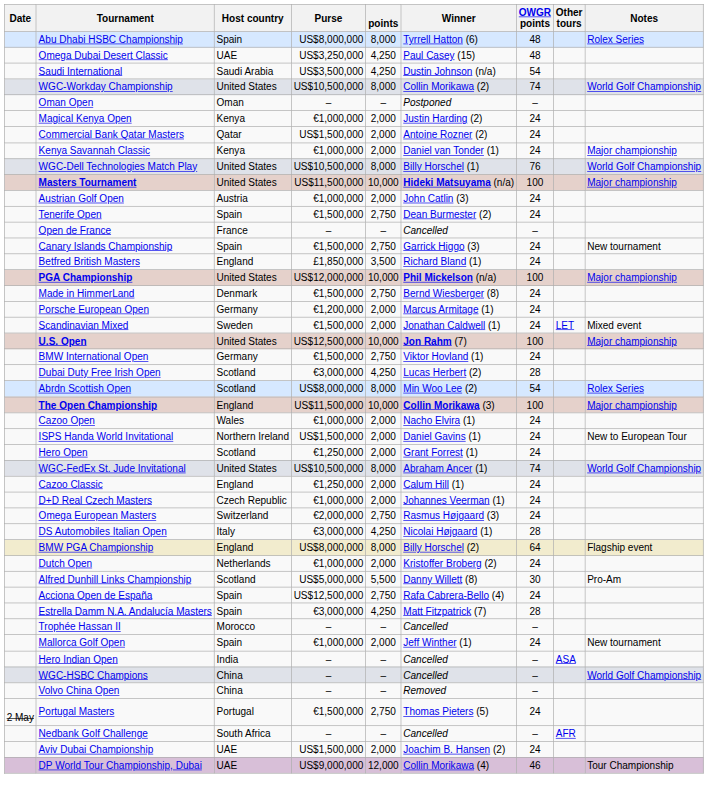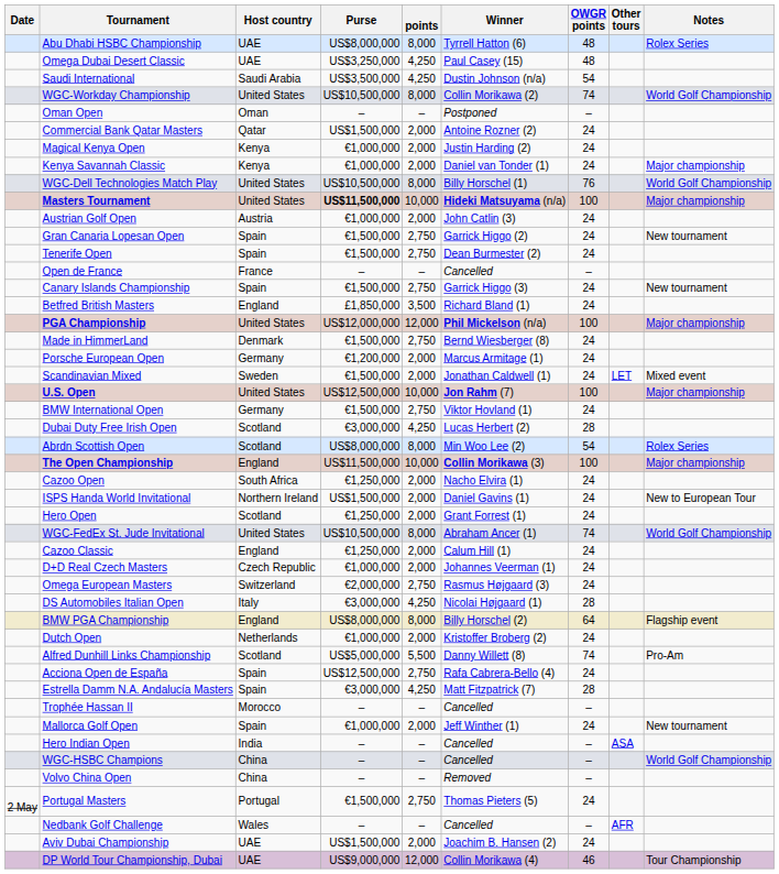 <table class="wikitable" style="font-size:95%">
 <tr>
 <th>Date</th>
 <th>Tournament</th>
 <th>Host country</th>
 <th>Purse</th>
 <th><br>points</th>
 <th>Winner</th>
 <th><a href='#'>OWGR</a><br>points</th>
 <th>Other<br>tours</th>
 <th>Notes</th>
 </tr>
 <tr style="background:#D6E8FF;">
 <td></td>
 <td><a href='#'>Abu Dhabi HSBC Championship</a></td>
-<td>Spain</td>
+<td>UAE</td>
 <td align=right>US$8,000,000</td>
 <td align=center>8,000</td>
 <td> <a href='#'>Tyrrell Hatton</a> (6)</td>
 <td align=center>48</td>
 <td></td>
 <td><a href='#'>Rolex Series</a></td>
 </tr>
 <tr>
 <td></td>
 <td><a href='#'>Omega Dubai Desert Classic</a></td>
 <td>UAE</td>
 <td align=right>US$3,250,000</td>
 <td align=center>4,250</td>
 <td> <a href='#'>Paul Casey</a> (15)</td>
 <td align=center>48</td>
 <td></td>
 <td></td>
 </tr>
 <tr>
 <td></td>
 <td><a href='#'>Saudi International</a></td>
 <td>Saudi Arabia</td>
 <td align=right>US$3,500,000</td>
 <td align=center>4,250</td>
 <td> <a href='#'>Dustin Johnson</a> (n/a)</td>
 <td align=center>54</td>
 <td></td>
 <td></td>
 </tr>
 <tr style="background:#dfe2e9;">
 <td></td>
 <td><a href='#'>WGC-Workday Championship</a></td>
 <td>United States</td>
 <td align=right>US$10,500,000</td>
 <td align=center>8,000</td>
 <td> <a href='#'>Collin Morikawa</a> (2)</td>
 <td align=center>74</td>
 <td></td>
 <td><a href='#'>World Golf Championship</a></td>
 </tr>
 <tr>
 <td><s></s></td>
 <td><a href='#'>Oman Open</a></td>
 <td>Oman</td>
 <td align=center>–</td>
 <td align=center>–</td>
 <td><em>Postponed</em></td>
 <td align=center>–</td>
 <td></td>
 <td></td>
 </tr>
 <tr>
 <td></td>
-<td><a href='#'>Magical Kenya Open</a></td>
-<td>Kenya</td>
-<td align=right>€1,000,000</td>
+<td><a href='#'>Commercial Bank Qatar Masters</a></td>
+<td>Qatar</td>
+<td align=right>US$1,500,000</td>
 <td align=center>2,000</td>
-<td> <a href='#'>Justin Harding</a> (2)</td>
+<td> <a href='#'>Antoine Rozner</a> (2)</td>
 <td align=center>24</td>
 <td></td>
 <td></td>
 </tr>
 <tr>
 <td></td>
-<td><a href='#'>Commercial Bank Qatar Masters</a></td>
-<td>Qatar</td>
-<td align=right>US$1,500,000</td>
+<td><a href='#'>Magical Kenya Open</a></td>
+<td>Kenya</td>
+<td align=right>€1,000,000</td>
 <td align=center>2,000</td>
-<td> <a href='#'>Antoine Rozner</a> (2)</td>
+<td> <a href='#'>Justin Harding</a> (2)</td>
 <td align=center>24</td>
 <td></td>
 <td></td>
 </tr>
 <tr>
 <td></td>
 <td><a href='#'>Kenya Savannah Classic</a></td>
 <td>Kenya</td>
 <td align=right>€1,000,000</td>
 <td align=center>2,000</td>
 <td> <a href='#'>Daniel van Tonder</a> (1)</td>
 <td align=center>24</td>
 <td></td>
 <td><a href='#'>Major championship</a></td>
 </tr>
 <tr style="background:#dfe2e9;">
 <td></td>
 <td><a href='#'>WGC-Dell Technologies Match Play</a></td>
 <td>United States</td>
 <td align=right>US$10,500,000</td>
 <td align=center>8,000</td>
 <td> <a href='#'>Billy Horschel</a> (1)</td>
 <td align=center>76</td>
 <td></td>
 <td><a href='#'>World Golf Championship</a></td>
 </tr>
 <tr style="background:#e5d1cb;">
 <td></td>
 <td><strong><a href='#'>Masters Tournament</a></strong></td>
 <td>United States</td>
-<td align=right>US$11,500,000</td>
+<td align=right><strong>US$11,500,000</strong></td>
 <td align=center>10,000</td>
 <td> <strong><a href='#'>Hideki Matsuyama</a></strong> (n/a)</td>
 <td align=center>100</td>
 <td></td>
 <td><a href='#'>Major championship</a></td>
 </tr>
 <tr>
 <td></td>
 <td><a href='#'>Austrian Golf Open</a></td>
 <td>Austria</td>
 <td align=right>€1,000,000</td>
 <td align=center>2,000</td>
 <td> <a href='#'>John Catlin</a> (3)</td>
 <td align=center>24</td>
 <td></td>
 <td></td>
+</tr>
+<tr>
+<td></td>
+<td><a href='#'>Gran Canaria Lopesan Open</a></td>
+<td>Spain</td>
+<td align=right>€1,500,000</td>
+<td align=center>2,750</td>
+<td> <a href='#'>Garrick Higgo</a> (2)</td>
+<td align=center>24</td>
+<td></td>
+<td>New tournament</td>
 </tr>
 <tr>
 <td><br><s></s></td>
 <td><a href='#'>Tenerife Open</a></td>
 <td>Spain</td>
 <td align=right>€1,500,000</td>
 <td align=center>2,750</td>
 <td> <a href='#'>Dean Burmester</a> (2)</td>
 <td align=center>24</td>
 <td></td>
 <td></td>
 </tr>
 <tr>
 <td><s></s></td>
 <td><a href='#'>Open de France</a></td>
 <td>France</td>
 <td align=center>–</td>
 <td align=center>–</td>
 <td><em>Cancelled</em></td>
 <td align=center>–</td>
 <td></td>
 <td></td>
 </tr>
 <tr>
 <td></td>
 <td><a href='#'>Canary Islands Championship</a></td>
 <td>Spain</td>
 <td align=right>€1,500,000</td>
 <td align=center>2,750</td>
 <td> <a href='#'>Garrick Higgo</a> (3)</td>
 <td align=center>24</td>
 <td></td>
 <td>New tournament</td>
 </tr>
 <tr>
 <td></td>
 <td><a href='#'>Betfred British Masters</a></td>
 <td>England</td>
 <td align=right>£1,850,000</td>
 <td align=center>3,500</td>
 <td> <a href='#'>Richard Bland</a> (1)</td>
 <td align=center>24</td>
 <td></td>
 <td></td>
 </tr>
 <tr style="background:#e5d1cb;">
 <td></td>
 <td><strong><a href='#'>PGA Championship</a></strong></td>
 <td>United States</td>
 <td align=right>US$12,000,000</td>
-<td align=center>10,000</td>
+<td align=center>12,000</td>
 <td> <strong><a href='#'>Phil Mickelson</a></strong> (n/a)</td>
 <td align=center>100</td>
 <td></td>
 <td><a href='#'>Major championship</a></td>
 </tr>
 <tr>
 <td></td>
 <td><a href='#'>Made in HimmerLand</a></td>
 <td>Denmark</td>
 <td align=right>€1,500,000</td>
 <td align=center>2,750</td>
 <td> <a href='#'>Bernd Wiesberger</a> (8)</td>
 <td align=center>24</td>
 <td></td>
 <td></td>
 </tr>
 <tr>
 <td></td>
 <td><a href='#'>Porsche European Open</a></td>
 <td>Germany</td>
 <td align=right>€1,200,000</td>
 <td align=center>2,000</td>
 <td> <a href='#'>Marcus Armitage</a> (1)</td>
 <td align=center>24</td>
 <td></td>
 <td></td>
 </tr>
 <tr>
 <td></td>
 <td><a href='#'>Scandinavian Mixed</a></td>
 <td>Sweden</td>
 <td align=right>€1,500,000</td>
 <td align=center>2,000</td>
 <td> <a href='#'>Jonathan Caldwell</a> (1)</td>
 <td align=center>24</td>
 <td><a href='#'>LET</a></td>
 <td>Mixed event</td>
 </tr>
 <tr style="background:#e5d1cb;">
 <td></td>
 <td><strong><a href='#'>U.S. Open</a></strong></td>
 <td>United States</td>
 <td align=right>US$12,500,000</td>
 <td align=center>10,000</td>
 <td> <strong><a href='#'>Jon Rahm</a></strong> (7)</td>
 <td align=center>100</td>
 <td></td>
 <td><a href='#'>Major championship</a></td>
 </tr>
 <tr>
 <td></td>
 <td><a href='#'>BMW International Open</a></td>
 <td>Germany</td>
 <td align=right>€1,500,000</td>
 <td align=center>2,750</td>
 <td> <a href='#'>Viktor Hovland</a> (1)</td>
 <td align=center>24</td>
 <td></td>
 <td></td>
 </tr>
 <tr>
 <td></td>
 <td><a href='#'>Dubai Duty Free Irish Open</a></td>
 <td>Scotland</td>
 <td align=right>€3,000,000</td>
 <td align=center>4,250</td>
 <td> <a href='#'>Lucas Herbert</a> (2)</td>
 <td align=center>28</td>
 <td></td>
 <td></td>
 </tr>
 <tr style="background:#D6E8FF;">
 <td></td>
 <td><a href='#'>Abrdn Scottish Open</a></td>
 <td>Scotland</td>
 <td align=right>US$8,000,000</td>
 <td align=center>8,000</td>
 <td> <a href='#'>Min Woo Lee</a> (2)</td>
 <td align=center>54</td>
 <td></td>
 <td><a href='#'>Rolex Series</a></td>
 </tr>
 <tr style="background:#e5d1cb;">
 <td></td>
 <td><strong><a href='#'>The Open Championship</a></strong></td>
 <td>England</td>
 <td align=right>US$11,500,000</td>
 <td align=center>10,000</td>
 <td> <strong><a href='#'>Collin Morikawa</a></strong> (3)</td>
 <td align=center>100</td>
 <td></td>
 <td><a href='#'>Major championship</a></td>
 </tr>
 <tr>
 <td></td>
 <td><a href='#'>Cazoo Open</a></td>
-<td>Wales</td>
-<td align=right>€1,000,000</td>
+<td>South Africa</td>
+<td align=right>€1,250,000</td>
 <td align=center>2,000</td>
 <td> <a href='#'>Nacho Elvira</a> (1)</td>
 <td align=center>24</td>
 <td></td>
 <td></td>
 </tr>
 <tr>
 <td></td>
 <td><a href='#'>ISPS Handa World Invitational</a></td>
 <td>Northern Ireland</td>
 <td align=right>US$1,500,000</td>
 <td align=center>2,000</td>
 <td> <a href='#'>Daniel Gavins</a> (1)</td>
 <td align=center>24</td>
 <td></td>
 <td>New to European Tour</td>
 </tr>
 <tr>
 <td></td>
 <td><a href='#'>Hero Open</a></td>
 <td>Scotland</td>
 <td align=right>€1,250,000</td>
 <td align=center>2,000</td>
 <td> <a href='#'>Grant Forrest</a> (1)</td>
 <td align=center>24</td>
 <td></td>
 <td></td>
 </tr>
 <tr style="background:#dfe2e9;">
 <td></td>
 <td><a href='#'>WGC-FedEx St. Jude Invitational</a></td>
 <td>United States</td>
 <td align=right>US$10,500,000</td>
 <td align=center>8,000</td>
 <td> <a href='#'>Abraham Ancer</a> (1)</td>
 <td align=center>74</td>
 <td></td>
 <td><a href='#'>World Golf Championship</a></td>
 </tr>
 <tr>
 <td></td>
 <td><a href='#'>Cazoo Classic</a></td>
 <td>England</td>
 <td align=right>€1,250,000</td>
 <td align=center>2,000</td>
 <td> <a href='#'>Calum Hill</a> (1)</td>
 <td align=center>24</td>
 <td></td>
 <td></td>
 </tr>
 <tr>
 <td></td>
 <td><a href='#'>D+D Real Czech Masters</a></td>
 <td>Czech Republic</td>
 <td align=right>€1,000,000</td>
 <td align=center>2,000</td>
 <td> <a href='#'>Johannes Veerman</a> (1)</td>
 <td align=center>24</td>
 <td></td>
 <td></td>
 </tr>
 <tr>
 <td></td>
 <td><a href='#'>Omega European Masters</a></td>
 <td>Switzerland</td>
 <td align=right>€2,000,000</td>
 <td align=center>2,750</td>
 <td> <a href='#'>Rasmus Højgaard</a> (3)</td>
 <td align=center>24</td>
 <td></td>
 <td></td>
 </tr>
 <tr>
 <td></td>
 <td><a href='#'>DS Automobiles Italian Open</a></td>
 <td>Italy</td>
 <td align=right>€3,000,000</td>
 <td align=center>4,250</td>
 <td> <a href='#'>Nicolai Højgaard</a> (1)</td>
 <td align=center>28</td>
 <td></td>
 <td></td>
 </tr>
 <tr style="background:#f2ecce;">
 <td></td>
 <td><a href='#'>BMW PGA Championship</a></td>
 <td>England</td>
 <td align=right>US$8,000,000</td>
 <td align=center>8,000</td>
 <td> <a href='#'>Billy Horschel</a> (2)</td>
 <td align=center>64</td>
 <td></td>
 <td>Flagship event</td>
 </tr>
 <tr>
 <td></td>
 <td><a href='#'>Dutch Open</a></td>
 <td>Netherlands</td>
 <td align=right>€1,000,000</td>
 <td align=center>2,000</td>
 <td> <a href='#'>Kristoffer Broberg</a> (2)</td>
 <td align=center>24</td>
 <td></td>
 <td></td>
 </tr>
 <tr>
 <td></td>
 <td><a href='#'>Alfred Dunhill Links Championship</a></td>
 <td>Scotland</td>
 <td align=right>US$5,000,000</td>
 <td align=center>5,500</td>
 <td> <a href='#'>Danny Willett</a> (8)</td>
-<td align=center>30</td>
+<td align=center>74</td>
 <td></td>
 <td>Pro-Am</td>
 </tr>
 <tr>
 <td></td>
 <td><a href='#'>Acciona Open de España</a></td>
 <td>Spain</td>
 <td align=right>US$12,500,000</td>
 <td align=center>2,750</td>
 <td> <a href='#'>Rafa Cabrera-Bello</a> (4)</td>
 <td align=center>24</td>
 <td></td>
 <td></td>
 </tr>
 <tr>
 <td></td>
 <td><a href='#'>Estrella Damm N.A. Andalucía Masters</a></td>
 <td>Spain</td>
 <td align=right>€3,000,000</td>
 <td align=center>4,250</td>
 <td> <a href='#'>Matt Fitzpatrick</a> (7)</td>
 <td align=center>28</td>
 <td></td>
 <td></td>
 </tr>
 <tr>
 <td><s></s></td>
 <td><a href='#'>Trophée Hassan II</a></td>
 <td>Morocco</td>
 <td align=center>–</td>
 <td align=center>–</td>
 <td><em>Cancelled</em></td>
 <td align=center>–</td>
 <td></td>
 <td></td>
 </tr>
 <tr>
 <td></td>
 <td><a href='#'>Mallorca Golf Open</a></td>
 <td>Spain</td>
 <td align=right>€1,000,000</td>
 <td align=center>2,000</td>
 <td> <a href='#'>Jeff Winther</a> (1)</td>
 <td align=center>24</td>
 <td></td>
 <td>New tournament</td>
 </tr>
 <tr>
 <td><s></s></td>
 <td><a href='#'>Hero Indian Open</a></td>
 <td>India</td>
 <td align=center>–</td>
 <td align=center>–</td>
 <td><em>Cancelled</em></td>
 <td align=center>–</td>
 <td><a href='#'>ASA</a></td>
 <td></td>
 </tr>
 <tr style="background:#dfe2e9;">
 <td><s></s></td>
 <td><a href='#'>WGC-HSBC Champions</a></td>
 <td>China</td>
 <td align=center>–</td>
 <td align=center>–</td>
 <td><em>Cancelled</em></td>
 <td align=center>–</td>
 <td></td>
 <td><a href='#'>World Golf Championship</a></td>
 </tr>
 <tr>
 <td><s></s></td>
 <td><a href='#'>Volvo China Open</a></td>
 <td>China</td>
 <td align=center>–</td>
 <td align=center>–</td>
 <td><em>Removed</em></td>
 <td align=center>–</td>
 <td></td>
 <td></td>
 </tr>
 <tr>
 <td><br><s>2 May</s></td>
 <td><a href='#'>Portugal Masters</a></td>
 <td>Portugal</td>
 <td align=right>€1,500,000</td>
 <td align=center>2,750</td>
 <td> <a href='#'>Thomas Pieters</a> (5)</td>
 <td align=center>24</td>
 <td></td>
 <td></td>
 </tr>
 <tr>
 <td><s></s></td>
 <td><a href='#'>Nedbank Golf Challenge</a></td>
-<td>South Africa</td>
+<td>Wales</td>
 <td align=center>–</td>
 <td align=center>–</td>
 <td><em>Cancelled</em></td>
 <td align=center>–</td>
 <td><a href='#'>AFR</a></td>
 <td></td>
 </tr>
 <tr>
 <td></td>
 <td><a href='#'>Aviv Dubai Championship</a></td>
 <td>UAE</td>
 <td align=right>US$1,500,000</td>
 <td align=center>2,000</td>
 <td> <a href='#'>Joachim B. Hansen</a> (2)</td>
 <td align=center>24</td>
 <td></td>
 <td></td>
 </tr>
 <tr style="background:thistle;">
 <td></td>
 <td><a href='#'>DP World Tour Championship, Dubai</a></td>
 <td>UAE</td>
 <td align=right>US$9,000,000</td>
 <td align=center>12,000</td>
 <td> <a href='#'>Collin Morikawa</a> (4)</td>
 <td align=center>46</td>
 <td></td>
 <td>Tour Championship</td>
 </tr>
 </table>
